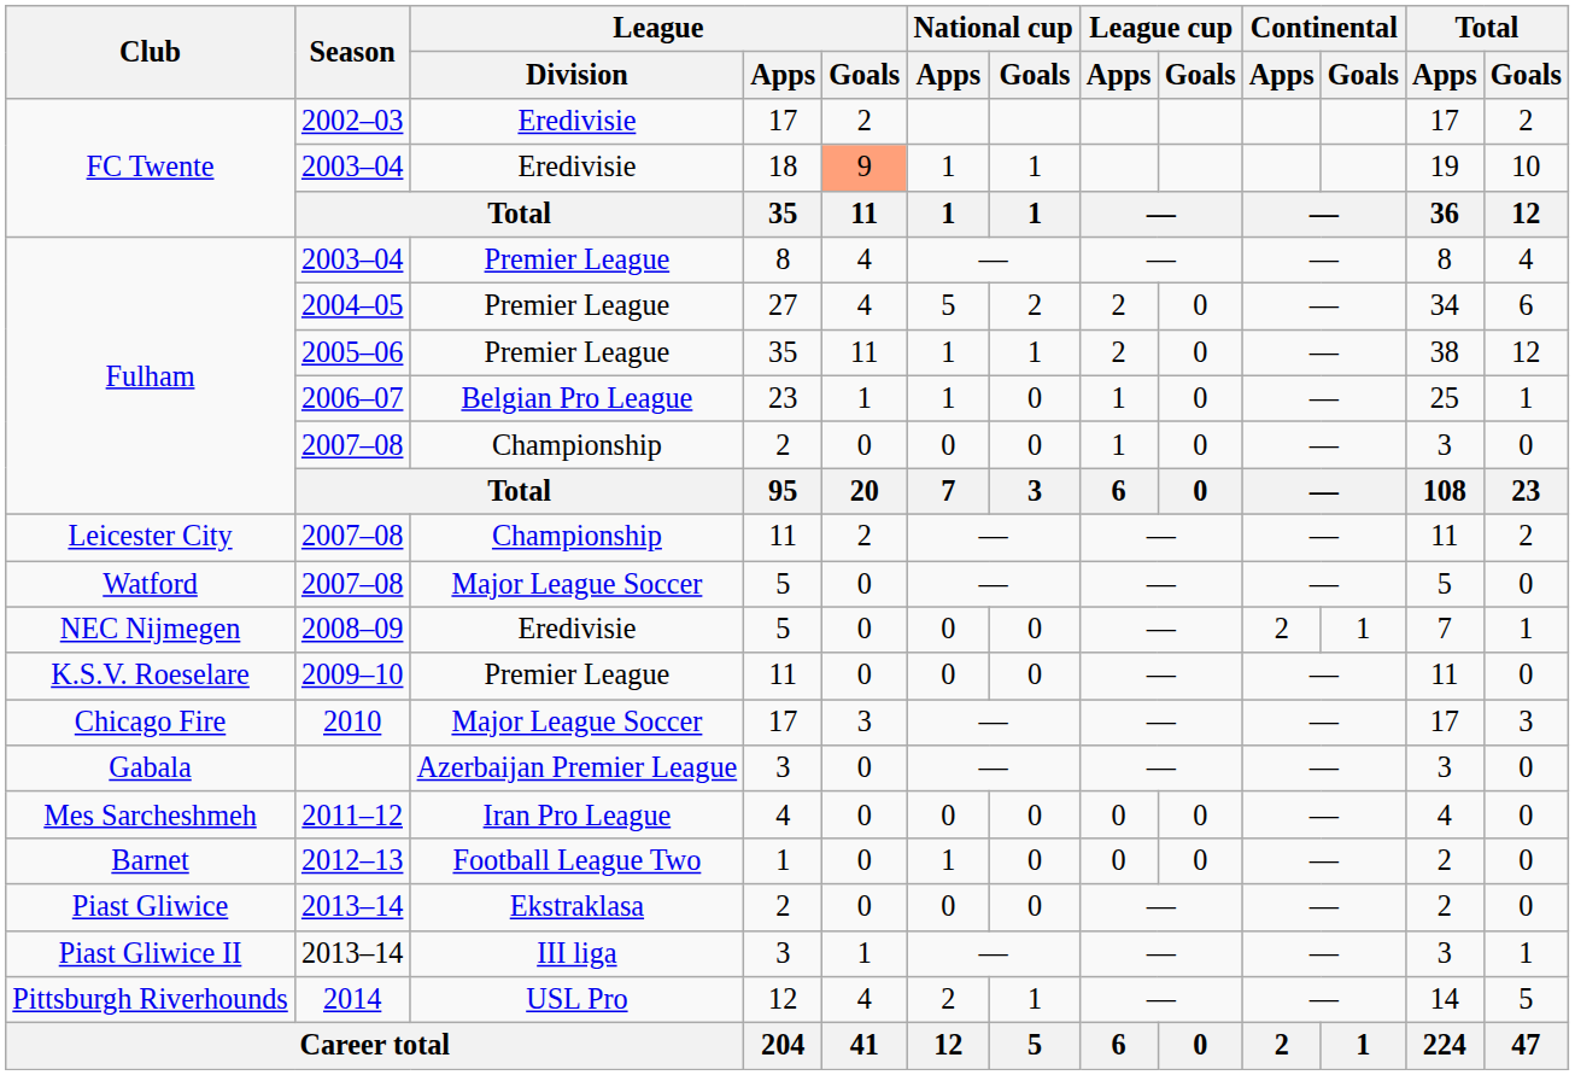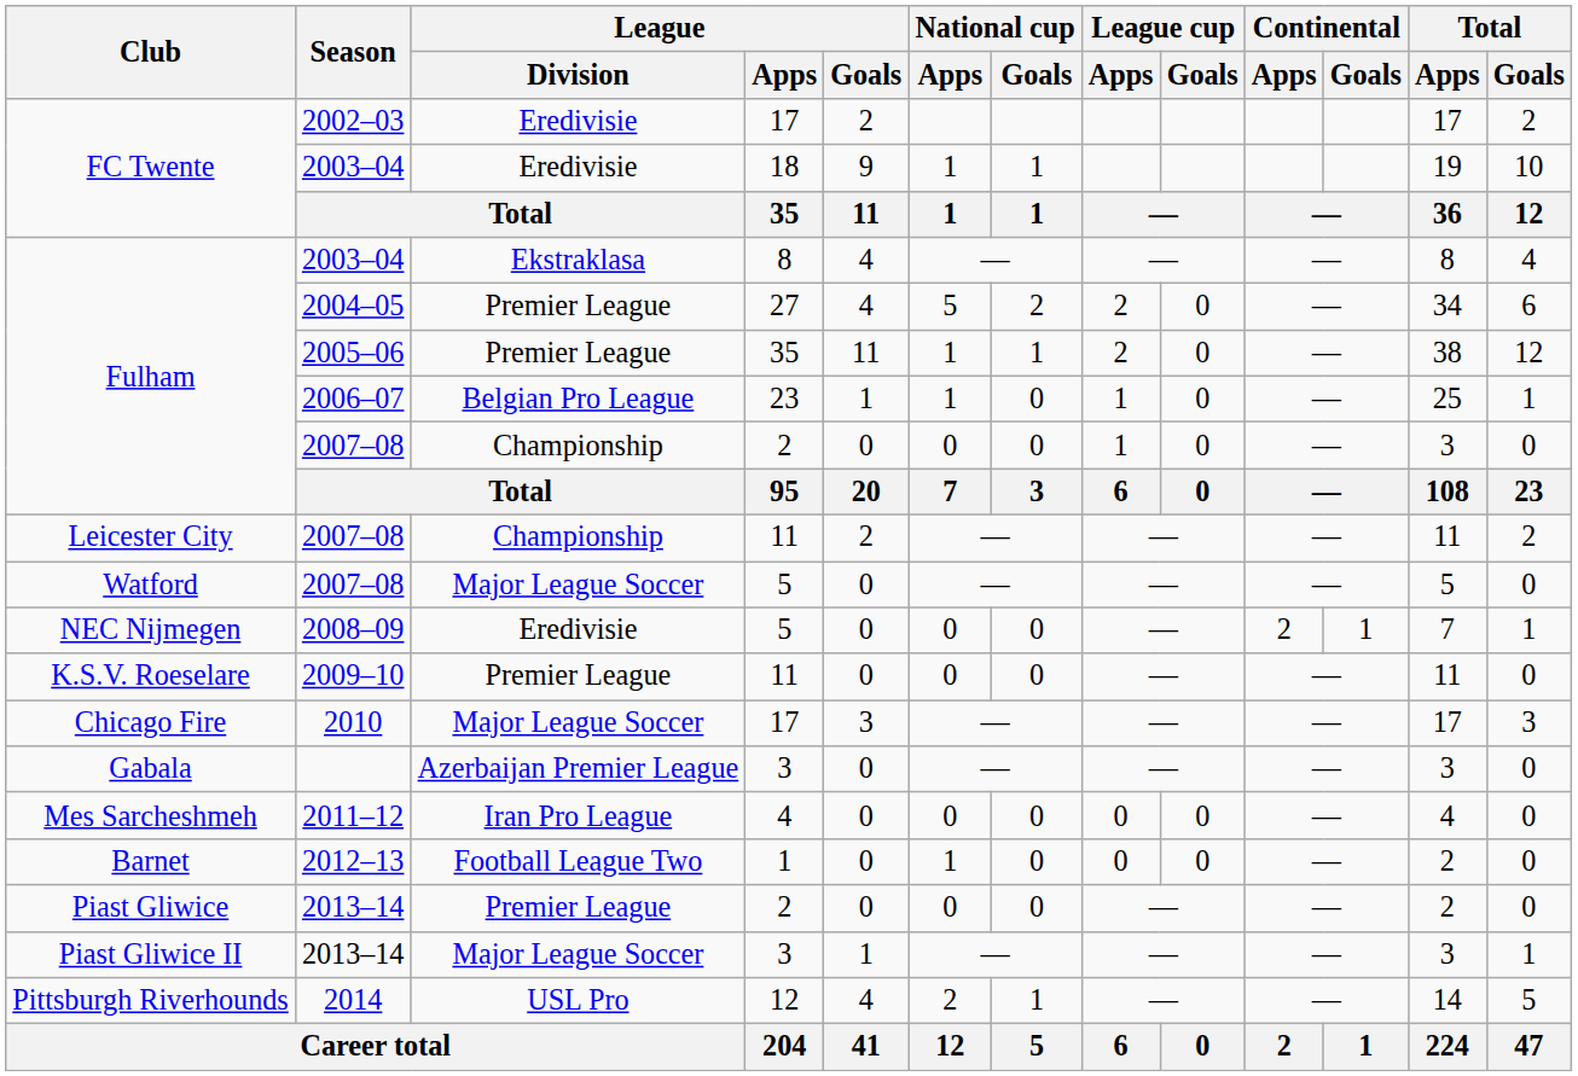 <table class="wikitable" style="text-align: center;">
 <tr>
 <th rowspan=2>Club</th>
 <th rowspan=2>Season</th>
 <th colspan=3>League</th>
 <th colspan=2>National cup</th>
 <th colspan=2>League cup</th>
 <th colspan=2>Continental</th>
 <th colspan=2>Total</th>
 </tr>
 <tr>
 <th>Division</th>
 <th>Apps</th>
 <th>Goals</th>
 <th>Apps</th>
 <th>Goals</th>
 <th>Apps</th>
 <th>Goals</th>
 <th>Apps</th>
 <th>Goals</th>
 <th>Apps</th>
 <th>Goals</th>
 </tr>
 <tr>
 <td rowspan="3"><a href='#'>FC Twente</a></td>
 <td><a href='#'>2002–03</a></td>
 <td><a href='#'>Eredivisie</a></td>
 <td>17</td>
 <td>2</td>
 <td></td>
 <td></td>
 <td></td>
 <td></td>
 <td></td>
 <td></td>
 <td>17</td>
 <td>2</td>
 </tr>
 <tr>
 <td><a href='#'>2003–04</a></td>
 <td>Eredivisie</td>
 <td>18</td>
-<td style="background: lightsalmon;">9</td>
+<td>9</td>
 <td>1</td>
 <td>1</td>
 <td></td>
 <td></td>
 <td></td>
 <td></td>
 <td>19</td>
 <td>10</td>
 </tr>
 <tr>
 <th colspan=2>Total</th>
 <th>35</th>
 <th>11</th>
 <th>1</th>
 <th>1</th>
 <th colspan="2">—</th>
 <th colspan="2">—</th>
 <th>36</th>
 <th>12</th>
 </tr>
 <tr>
 <td rowspan="6"><a href='#'>Fulham</a></td>
 <td><a href='#'>2003–04</a></td>
-<td><a href='#'>Premier League</a></td>
+<td><a href='#'>Ekstraklasa</a></td>
 <td>8</td>
 <td>4</td>
 <td colspan="2">—</td>
 <td colspan="2">—</td>
 <td colspan="2">—</td>
 <td>8</td>
 <td>4</td>
 </tr>
 <tr>
 <td><a href='#'>2004–05</a></td>
 <td>Premier League</td>
 <td>27</td>
 <td>4</td>
 <td>5</td>
 <td>2</td>
 <td>2</td>
 <td>0</td>
 <td colspan="2">—</td>
 <td>34</td>
 <td>6</td>
 </tr>
 <tr>
 <td><a href='#'>2005–06</a></td>
 <td>Premier League</td>
 <td>35</td>
 <td>11</td>
 <td>1</td>
 <td>1</td>
 <td>2</td>
 <td>0</td>
 <td colspan="2">—</td>
 <td>38</td>
 <td>12</td>
 </tr>
 <tr>
 <td><a href='#'>2006–07</a></td>
 <td><a href='#'>Belgian Pro League</a></td>
 <td>23</td>
 <td>1</td>
 <td>1</td>
 <td>0</td>
 <td>1</td>
 <td>0</td>
 <td colspan="2">—</td>
 <td>25</td>
 <td>1</td>
 </tr>
 <tr>
 <td><a href='#'>2007–08</a></td>
 <td>Championship</td>
 <td>2</td>
 <td>0</td>
 <td>0</td>
 <td>0</td>
 <td>1</td>
 <td>0</td>
 <td colspan="2">—</td>
 <td>3</td>
 <td>0</td>
 </tr>
 <tr>
 <th colspan=2>Total</th>
 <th>95</th>
 <th>20</th>
 <th>7</th>
 <th>3</th>
 <th>6</th>
 <th>0</th>
 <th colspan="2">—</th>
 <th>108</th>
 <th>23</th>
 </tr>
 <tr>
 <td><a href='#'>Leicester City</a></td>
 <td><a href='#'>2007–08</a></td>
 <td><a href='#'>Championship</a></td>
 <td>11</td>
 <td>2</td>
 <td colspan="2">—</td>
 <td colspan="2">—</td>
 <td colspan="2">—</td>
 <td>11</td>
 <td>2</td>
 </tr>
 <tr>
 <td><a href='#'>Watford</a></td>
 <td><a href='#'>2007–08</a></td>
 <td><a href='#'>Major League Soccer</a></td>
 <td>5</td>
 <td>0</td>
 <td colspan="2">—</td>
 <td colspan="2">—</td>
 <td colspan="2">—</td>
 <td>5</td>
 <td>0</td>
 </tr>
 <tr>
 <td><a href='#'>NEC Nijmegen</a></td>
 <td><a href='#'>2008–09</a></td>
 <td>Eredivisie</td>
 <td>5</td>
 <td>0</td>
 <td>0</td>
 <td>0</td>
 <td colspan="2">—</td>
 <td>2</td>
 <td>1</td>
 <td>7</td>
 <td>1</td>
 </tr>
 <tr>
 <td><a href='#'>K.S.V. Roeselare</a></td>
 <td><a href='#'>2009–10</a></td>
 <td>Premier League</td>
 <td>11</td>
 <td>0</td>
 <td>0</td>
 <td>0</td>
 <td colspan="2">—</td>
 <td colspan="2">—</td>
 <td>11</td>
 <td>0</td>
 </tr>
 <tr>
 <td><a href='#'>Chicago Fire</a></td>
 <td><a href='#'>2010</a></td>
 <td><a href='#'>Major League Soccer</a></td>
 <td>17</td>
 <td>3</td>
 <td colspan="2">—</td>
 <td colspan="2">—</td>
 <td colspan="2">—</td>
 <td>17</td>
 <td>3</td>
 </tr>
 <tr>
 <td><a href='#'>Gabala</a></td>
 <td></td>
 <td><a href='#'>Azerbaijan Premier League</a></td>
 <td>3</td>
 <td>0</td>
 <td colspan="2">—</td>
 <td colspan="2">—</td>
 <td colspan="2">—</td>
 <td>3</td>
 <td>0</td>
 </tr>
 <tr>
 <td><a href='#'>Mes Sarcheshmeh</a></td>
 <td><a href='#'>2011–12</a></td>
 <td><a href='#'>Iran Pro League</a></td>
 <td>4</td>
 <td>0</td>
 <td>0</td>
 <td>0</td>
 <td>0</td>
 <td>0</td>
 <td colspan="2">—</td>
 <td>4</td>
 <td>0</td>
 </tr>
 <tr>
 <td><a href='#'>Barnet</a></td>
 <td><a href='#'>2012–13</a></td>
 <td><a href='#'>Football League Two</a></td>
 <td>1</td>
 <td>0</td>
 <td>1</td>
 <td>0</td>
 <td>0</td>
 <td>0</td>
 <td colspan="2">—</td>
 <td>2</td>
 <td>0</td>
 </tr>
 <tr>
 <td><a href='#'>Piast Gliwice</a></td>
 <td><a href='#'>2013–14</a></td>
-<td><a href='#'>Ekstraklasa</a></td>
+<td><a href='#'>Premier League</a></td>
 <td>2</td>
 <td>0</td>
 <td>0</td>
 <td>0</td>
 <td colspan="2">—</td>
 <td colspan="2">—</td>
 <td>2</td>
 <td>0</td>
 </tr>
 <tr>
 <td><a href='#'>Piast Gliwice II</a></td>
 <td>2013–14</td>
-<td><a href='#'>III liga</a></td>
+<td><a href='#'>Major League Soccer</a></td>
 <td>3</td>
 <td>1</td>
 <td colspan="2">—</td>
 <td colspan="2">—</td>
 <td colspan="2">—</td>
 <td>3</td>
 <td>1</td>
 </tr>
 <tr>
 <td><a href='#'>Pittsburgh Riverhounds</a></td>
 <td><a href='#'>2014</a></td>
 <td><a href='#'>USL Pro</a></td>
 <td>12</td>
 <td>4</td>
 <td>2</td>
 <td>1</td>
 <td colspan="2">—</td>
 <td colspan="2">—</td>
 <td>14</td>
 <td>5</td>
 </tr>
 <tr>
 <th colspan=3>Career total</th>
 <th>204</th>
 <th>41</th>
 <th>12</th>
 <th>5</th>
 <th>6</th>
 <th>0</th>
 <th>2</th>
 <th>1</th>
 <th>224</th>
 <th>47</th>
 </tr>
 </table>
